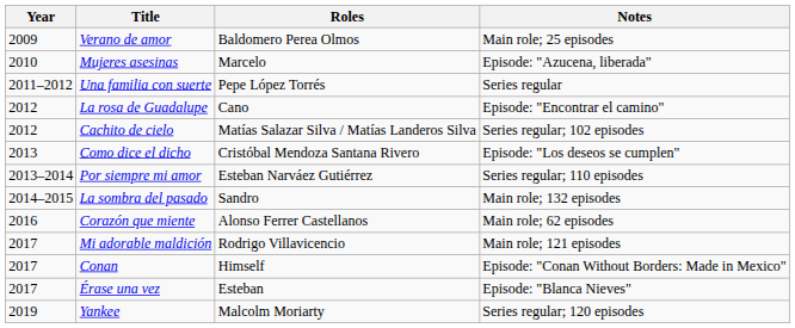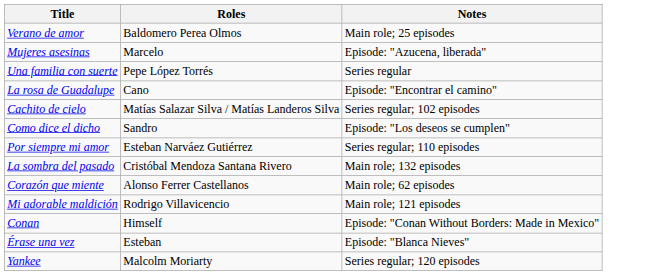 <table class="wikitable">
 <tr>
-<th>Year</th>
 <th>Title</th>
 <th>Roles</th>
 <th>Notes</th>
 </tr>
 <tr>
-<td>2009</td>
 <td><em><a href='#'>Verano de amor</a></em></td>
 <td>Baldomero Perea Olmos</td>
 <td>Main role; 25 episodes</td>
 </tr>
 <tr>
-<td>2010</td>
 <td><em><a href='#'>Mujeres asesinas</a></em></td>
 <td>Marcelo</td>
 <td>Episode: "Azucena, liberada"</td>
 </tr>
 <tr>
-<td>2011–2012</td>
 <td><em><a href='#'>Una familia con suerte</a></em></td>
 <td>Pepe López Torrés</td>
 <td>Series regular</td>
 </tr>
 <tr>
-<td>2012</td>
 <td><em><a href='#'>La rosa de Guadalupe</a></em></td>
 <td>Cano</td>
 <td>Episode: "Encontrar el camino"</td>
 </tr>
 <tr>
-<td>2012</td>
 <td><em><a href='#'>Cachito de cielo</a></em></td>
 <td>Matías Salazar Silva / Matías Landeros Silva</td>
 <td>Series regular; 102 episodes</td>
 </tr>
 <tr>
-<td>2013</td>
 <td><em><a href='#'>Como dice el dicho</a></em></td>
-<td>Cristóbal Mendoza Santana Rivero</td>
+<td>Sandro</td>
 <td>Episode: "Los deseos se cumplen"</td>
 </tr>
 <tr>
-<td>2013–2014</td>
 <td><em><a href='#'>Por siempre mi amor</a></em></td>
 <td>Esteban Narváez Gutiérrez</td>
 <td>Series regular; 110 episodes</td>
 </tr>
 <tr>
-<td>2014–2015</td>
 <td><em><a href='#'>La sombra del pasado</a></em></td>
-<td>Sandro</td>
+<td>Cristóbal Mendoza Santana Rivero</td>
 <td>Main role; 132 episodes</td>
 </tr>
 <tr>
-<td>2016</td>
 <td><em><a href='#'>Corazón que miente</a></em></td>
 <td>Alonso Ferrer Castellanos</td>
 <td>Main role; 62 episodes</td>
 </tr>
 <tr>
-<td>2017</td>
 <td><em><a href='#'>Mi adorable maldición</a></em></td>
 <td>Rodrigo Villavicencio</td>
 <td>Main role; 121 episodes</td>
 </tr>
 <tr>
-<td>2017</td>
 <td><em><a href='#'>Conan</a></em></td>
 <td>Himself</td>
 <td>Episode: "Conan Without Borders: Made in Mexico"</td>
 </tr>
 <tr>
-<td>2017</td>
 <td><em><a href='#'>Érase una vez</a></em></td>
 <td>Esteban</td>
 <td>Episode: "Blanca Nieves"</td>
 </tr>
 <tr>
-<td>2019</td>
 <td><em><a href='#'>Yankee</a></em></td>
 <td>Malcolm Moriarty</td>
 <td>Series regular; 120 episodes</td>
 </tr>
 </table>
